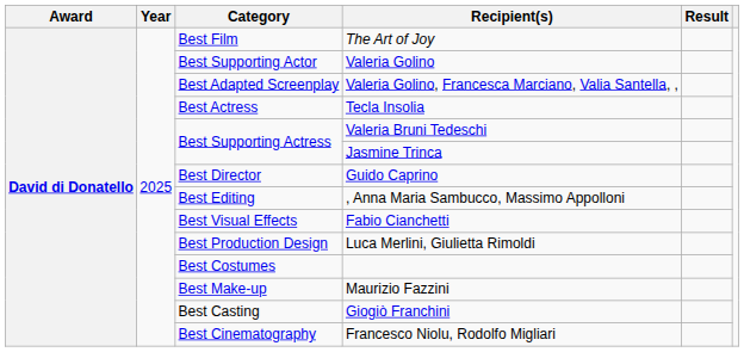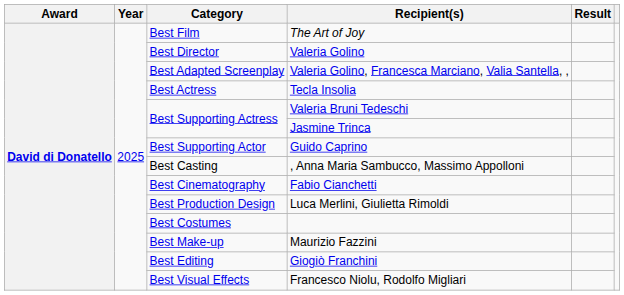 <table class="wikitable plainrowheaders sortable">
 <tr>
 <th>Award</th>
 <th>Year</th>
 <th>Category</th>
 <th>Recipient(s)</th>
 <th>Result</th>
 <th class="unsortable"></th>
 </tr>
 <tr>
 <th rowspan="14" scope="row"><a href='#'>David di Donatello</a></th>
 <td rowspan="14"><a href='#'>2025</a></td>
 <td><a href='#'>Best Film</a></td>
 <td><em>The Art of Joy</em></td>
 <td></td>
 <td rowspan="14"></td>
 </tr>
 <tr>
-<td><a href='#'>Best Supporting Actor</a></td>
+<td><a href='#'>Best Director</a></td>
 <td><a href='#'>Valeria Golino</a></td>
 <td></td>
 </tr>
 <tr>
 <td><a href='#'>Best Adapted Screenplay</a></td>
 <td><a href='#'>Valeria Golino</a>, <a href='#'>Francesca Marciano</a>, <a href='#'>Valia Santella</a>, , </td>
 <td></td>
 </tr>
 <tr>
 <td><a href='#'>Best Actress</a></td>
 <td><a href='#'>Tecla Insolia</a></td>
 <td></td>
 </tr>
 <tr>
 <td rowspan="2"><a href='#'>Best Supporting Actress</a></td>
 <td><a href='#'>Valeria Bruni Tedeschi</a></td>
 <td></td>
 </tr>
 <tr>
 <td><a href='#'>Jasmine Trinca</a></td>
 <td></td>
 </tr>
 <tr>
-<td><a href='#'>Best Director</a></td>
+<td><a href='#'>Best Supporting Actor</a></td>
 <td><a href='#'>Guido Caprino</a></td>
 <td></td>
 </tr>
 <tr>
-<td><a href='#'>Best Editing</a></td>
+<td>Best Casting</td>
 <td>, Anna Maria Sambucco, Massimo Appolloni</td>
 <td></td>
 </tr>
 <tr>
-<td><a href='#'>Best Visual Effects</a></td>
+<td><a href='#'>Best Cinematography</a></td>
 <td><a href='#'>Fabio Cianchetti</a></td>
 <td></td>
 </tr>
 <tr>
 <td><a href='#'>Best Production Design</a></td>
 <td>Luca Merlini, Giulietta Rimoldi</td>
 <td></td>
 </tr>
 <tr>
 <td><a href='#'>Best Costumes</a></td>
 <td></td>
 <td></td>
 </tr>
 <tr>
 <td><a href='#'>Best Make-up</a></td>
 <td>Maurizio Fazzini</td>
 <td></td>
 </tr>
 <tr>
-<td>Best Casting</td>
+<td><a href='#'>Best Editing</a></td>
 <td><a href='#'>Giogiò Franchini</a></td>
 <td></td>
 </tr>
 <tr>
-<td><a href='#'>Best Cinematography</a></td>
+<td><a href='#'>Best Visual Effects</a></td>
 <td>Francesco Niolu, Rodolfo Migliari</td>
 <td></td>
 </tr>
 </table>
